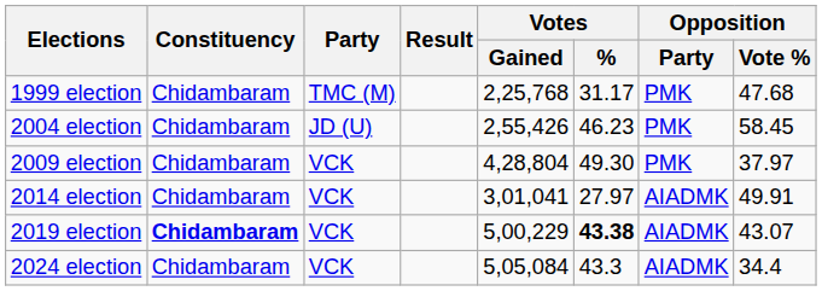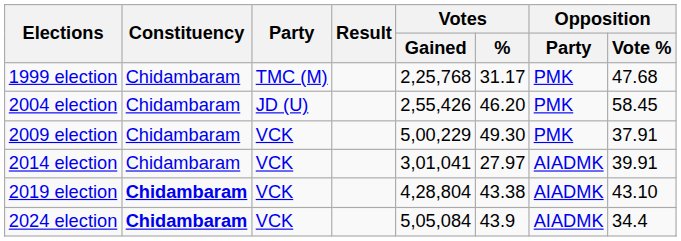 <table class="wikitable">
 <tr>
 <th rowspan="2">Elections</th>
 <th rowspan="2">Constituency</th>
 <th rowspan="2">Party</th>
 <th rowspan="2">Result</th>
 <th colspan="2">Votes</th>
 <th colspan="2">Opposition</th>
 </tr>
 <tr>
 <th>Gained</th>
 <th>%</th>
 <th>Party</th>
 <th>Vote %</th>
 </tr>
 <tr>
 <td><a href='#'>1999 election</a></td>
 <td><a href='#'>Chidambaram</a></td>
 <td><a href='#'>TMC (M)</a></td>
 <td></td>
 <td>2,25,768</td>
 <td>31.17</td>
 <td><a href='#'>PMK</a></td>
 <td>47.68 </td>
 </tr>
 <tr>
 <td><a href='#'>2004 election</a></td>
 <td><a href='#'>Chidambaram</a></td>
 <td><a href='#'>JD (U)</a></td>
 <td></td>
 <td>2,55,426</td>
-<td>46.23</td>
+<td>46.20</td>
 <td><a href='#'>PMK</a></td>
 <td>58.45 </td>
 </tr>
 <tr>
 <td><a href='#'>2009 election</a></td>
 <td><a href='#'>Chidambaram</a></td>
 <td><a href='#'>VCK</a></td>
 <td></td>
-<td>4,28,804</td>
+<td>5,00,229</td>
 <td>49.30</td>
 <td><a href='#'>PMK</a></td>
-<td>37.97 </td>
+<td>37.91 </td>
 </tr>
 <tr>
 <td><a href='#'>2014 election</a></td>
 <td><a href='#'>Chidambaram</a></td>
 <td><a href='#'>VCK</a></td>
 <td></td>
 <td>3,01,041</td>
 <td>27.97</td>
 <td><a href='#'>AIADMK</a></td>
-<td>49.91</td>
+<td>39.91</td>
 </tr>
 <tr>
 <td><a href='#'>2019 election</a></td>
 <td><strong><a href='#'>Chidambaram</a></strong></td>
 <td><a href='#'>VCK</a></td>
 <td></td>
-<td>5,00,229</td>
-<td><strong>43.38</strong></td>
+<td>4,28,804</td>
+<td>43.38</td>
 <td><a href='#'>AIADMK</a></td>
-<td>43.07 </td>
+<td>43.10 </td>
 </tr>
 <tr>
 <td><a href='#'>2024 election</a></td>
-<td><a href='#'>Chidambaram</a></td>
+<td><strong><a href='#'>Chidambaram</a></strong></td>
 <td><a href='#'>VCK</a></td>
 <td></td>
 <td>5,05,084</td>
-<td>43.3</td>
+<td>43.9</td>
 <td><a href='#'>AIADMK</a></td>
 <td>34.4 </td>
 </tr>
 </table>
